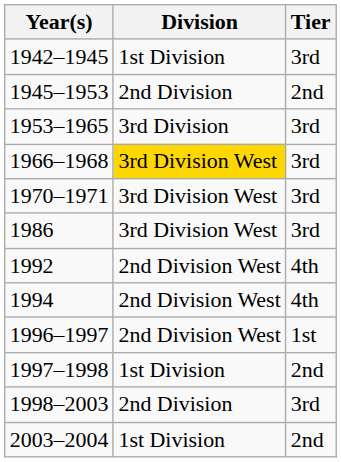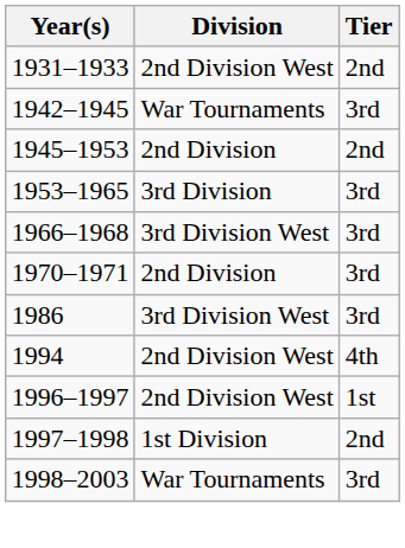 <table class="wikitable">
 <tr>
 <th>Year(s)</th>
 <th>Division</th>
 <th>Tier</th>
 </tr>
 <tr>
+<td>1931–1933</td>
+<td>2nd Division West</td>
+<td>2nd</td>
+</tr>
+<tr>
 <td>1942–1945</td>
-<td>1st Division</td>
+<td>War Tournaments</td>
 <td>3rd</td>
 </tr>
 <tr>
 <td>1945–1953</td>
 <td>2nd Division</td>
 <td>2nd</td>
 </tr>
 <tr>
 <td>1953–1965</td>
 <td>3rd Division</td>
 <td>3rd</td>
 </tr>
 <tr>
 <td>1966–1968</td>
-<td style="background: gold;">3rd Division West</td>
+<td>3rd Division West</td>
 <td>3rd</td>
 </tr>
 <tr>
 <td>1970–1971</td>
-<td>3rd Division West</td>
+<td>2nd Division</td>
 <td>3rd</td>
 </tr>
 <tr>
 <td>1986</td>
 <td>3rd Division West</td>
 <td>3rd</td>
-</tr>
-<tr>
-<td>1992</td>
-<td>2nd Division West</td>
-<td>4th</td>
 </tr>
 <tr>
 <td>1994</td>
 <td>2nd Division West</td>
 <td>4th</td>
 </tr>
 <tr>
 <td>1996–1997</td>
 <td>2nd Division West</td>
 <td>1st</td>
 </tr>
 <tr>
 <td>1997–1998</td>
 <td>1st Division</td>
 <td>2nd</td>
 </tr>
 <tr>
 <td>1998–2003</td>
-<td>2nd Division</td>
+<td>War Tournaments</td>
 <td>3rd</td>
 </tr>
-<tr>
-<td>2003–2004</td>
-<td>1st Division</td>
-<td>2nd</td>
-</tr>
 </table>
